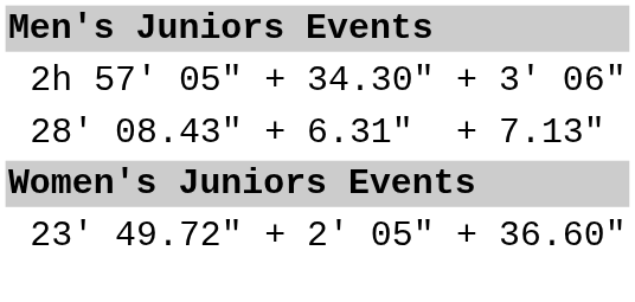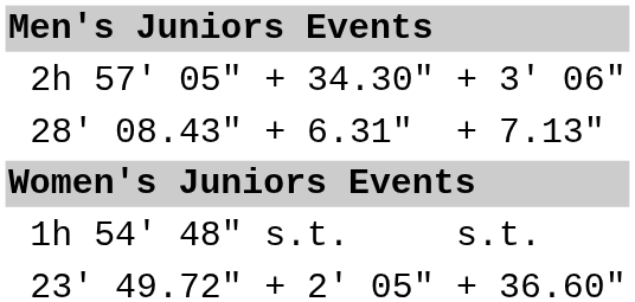 <table>
 <tr style="background:#ccc;">
 <td colspan=7><strong>Men's Juniors Events</strong></td>
 </tr>
 <tr>
 <td><br></td>
 <td></td>
 <td>2h 57' 05"</td>
 <td></td>
 <td>+ 34.30"</td>
 <td></td>
 <td>+ 3' 06"</td>
 </tr>
 <tr>
 <td><br></td>
 <td></td>
 <td>28' 08.43"</td>
 <td></td>
 <td>+ 6.31"</td>
 <td></td>
 <td>+ 7.13"</td>
 </tr>
 <tr style="background:#ccc;">
 <td colspan=7><strong>Women's Juniors Events</strong></td>
 </tr>
 <tr>
 <td><br></td>
 <td></td>
+<td>1h 54' 48"</td>
+<td></td>
+<td>s.t.</td>
+<td></td>
+<td>s.t.</td>
+</tr>
+<tr>
+<td><br></td>
+<td></td>
 <td>23' 49.72"</td>
 <td></td>
 <td>+ 2' 05"</td>
 <td></td>
 <td>+ 36.60"</td>
 </tr>
 </table>
